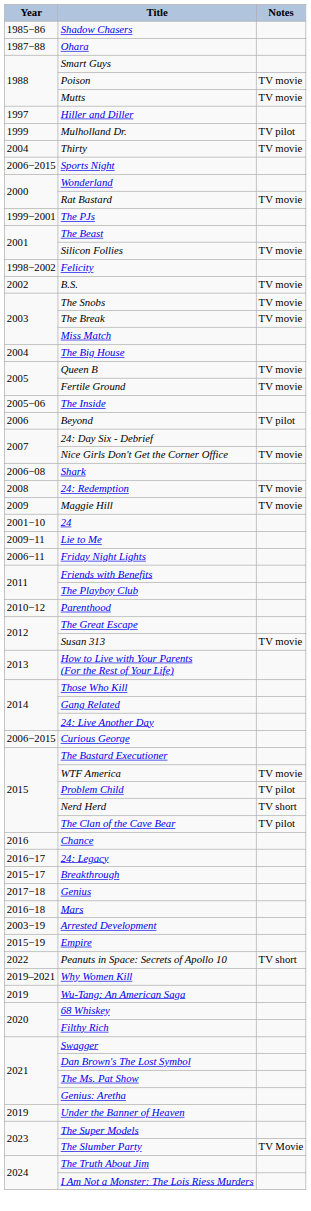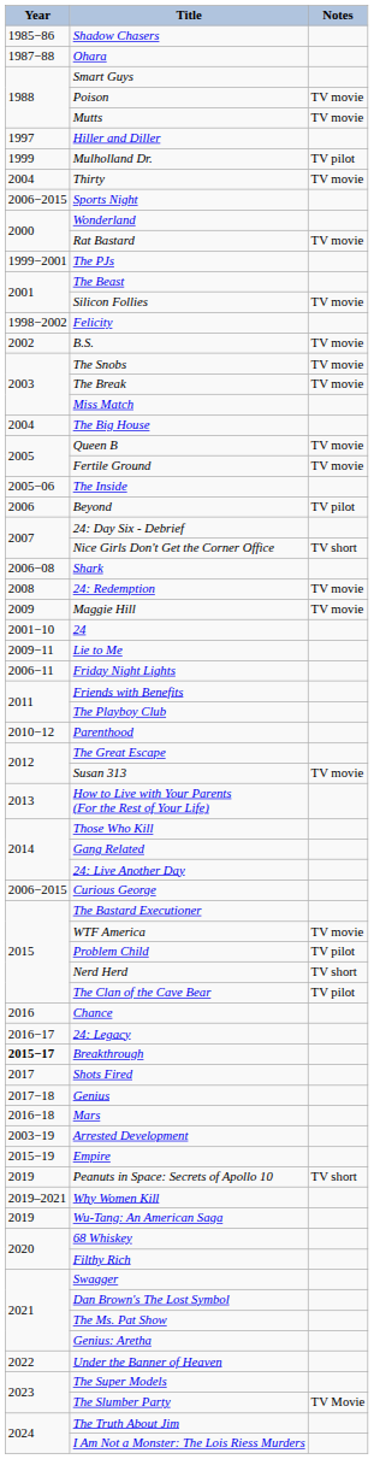 <table class="wikitable">
 <tr align="center">
 <th style="background:#B0C4DE;">Year</th>
 <th style="background:#B0C4DE;">Title</th>
 <th style="background:#B0C4DE;">Notes</th>
 </tr>
 <tr>
 <td>1985−86</td>
 <td><em><a href='#'>Shadow Chasers</a></em></td>
 <td></td>
 </tr>
 <tr>
 <td>1987−88</td>
 <td><em><a href='#'>Ohara</a></em></td>
 <td></td>
 </tr>
 <tr>
 <td rowspan=3>1988</td>
 <td><em>Smart Guys</em></td>
 <td></td>
 </tr>
 <tr>
 <td><em>Poison</em></td>
 <td>TV movie</td>
 </tr>
 <tr>
 <td><em>Mutts</em></td>
 <td>TV movie</td>
 </tr>
 <tr>
 <td>1997</td>
 <td><em><a href='#'>Hiller and Diller</a></em></td>
 <td></td>
 </tr>
 <tr>
 <td>1999</td>
 <td><em>Mulholland Dr.</em></td>
 <td>TV pilot</td>
 </tr>
 <tr>
 <td>2004</td>
 <td><em>Thirty</em></td>
 <td>TV movie</td>
 </tr>
 <tr>
 <td>2006−2015</td>
 <td><em><a href='#'>Sports Night</a></em></td>
 <td></td>
 </tr>
 <tr>
 <td rowspan=2>2000</td>
 <td><em><a href='#'>Wonderland</a></em></td>
 <td></td>
 </tr>
 <tr>
 <td><em>Rat Bastard</em></td>
 <td>TV movie</td>
 </tr>
 <tr>
 <td>1999−2001</td>
 <td><em><a href='#'>The PJs</a></em></td>
 <td></td>
 </tr>
 <tr>
 <td rowspan=2>2001</td>
 <td><em><a href='#'>The Beast</a></em></td>
 <td></td>
 </tr>
 <tr>
 <td><em>Silicon Follies</em></td>
 <td>TV movie</td>
 </tr>
 <tr>
 <td>1998−2002</td>
 <td><em><a href='#'>Felicity</a></em></td>
 <td></td>
 </tr>
 <tr>
 <td>2002</td>
 <td><em>B.S.</em></td>
 <td>TV movie</td>
 </tr>
 <tr>
 <td rowspan=3>2003</td>
 <td><em>The Snobs</em></td>
 <td>TV movie</td>
 </tr>
 <tr>
 <td><em>The Break</em></td>
 <td>TV movie</td>
 </tr>
 <tr>
 <td><em><a href='#'>Miss Match</a></em></td>
 <td></td>
 </tr>
 <tr>
 <td>2004</td>
 <td><em><a href='#'>The Big House</a></em></td>
 <td></td>
 </tr>
 <tr>
 <td rowspan=2>2005</td>
 <td><em>Queen B</em></td>
 <td>TV movie</td>
 </tr>
 <tr>
 <td><em>Fertile Ground</em></td>
 <td>TV movie</td>
 </tr>
 <tr>
 <td>2005−06</td>
 <td><em><a href='#'>The Inside</a></em></td>
 <td></td>
 </tr>
 <tr>
 <td>2006</td>
 <td><em>Beyond</em></td>
 <td>TV pilot</td>
 </tr>
 <tr>
 <td rowspan=2>2007</td>
 <td><em>24: Day Six - Debrief</em></td>
 <td></td>
 </tr>
 <tr>
 <td><em>Nice Girls Don't Get the Corner Office</em></td>
-<td>TV movie</td>
+<td>TV short</td>
 </tr>
 <tr>
 <td>2006−08</td>
 <td><em><a href='#'>Shark</a></em></td>
 <td></td>
 </tr>
 <tr>
 <td>2008</td>
 <td><em><a href='#'>24: Redemption</a></em></td>
 <td>TV movie</td>
 </tr>
 <tr>
 <td>2009</td>
 <td><em>Maggie Hill</em></td>
 <td>TV movie</td>
 </tr>
 <tr>
 <td>2001−10</td>
 <td><em><a href='#'>24</a></em></td>
 <td></td>
 </tr>
 <tr>
 <td>2009−11</td>
 <td><em><a href='#'>Lie to Me</a></em></td>
 <td></td>
 </tr>
 <tr>
 <td>2006−11</td>
 <td><em><a href='#'>Friday Night Lights</a></em></td>
 <td></td>
 </tr>
 <tr>
 <td rowspan=2>2011</td>
 <td><em><a href='#'>Friends with Benefits</a></em></td>
 <td></td>
 </tr>
 <tr>
 <td><em><a href='#'>The Playboy Club</a></em></td>
 <td></td>
 </tr>
 <tr>
 <td>2010−12</td>
 <td><em><a href='#'>Parenthood</a></em></td>
 <td></td>
 </tr>
 <tr>
 <td rowspan=2>2012</td>
 <td><em><a href='#'>The Great Escape</a></em></td>
 <td></td>
 </tr>
 <tr>
 <td><em>Susan 313</em></td>
 <td>TV movie</td>
 </tr>
 <tr>
 <td>2013</td>
 <td><em><a href='#'>How to Live with Your Parents<br>(For the Rest of Your Life)</a></em></td>
 <td></td>
 </tr>
 <tr>
 <td rowspan=3>2014</td>
 <td><em><a href='#'>Those Who Kill</a></em></td>
 <td></td>
 </tr>
 <tr>
 <td><em><a href='#'>Gang Related</a></em></td>
 <td></td>
 </tr>
 <tr>
 <td><em><a href='#'>24: Live Another Day</a></em></td>
 <td></td>
 </tr>
 <tr>
 <td>2006−2015</td>
 <td><em><a href='#'>Curious George</a></em></td>
 <td></td>
 </tr>
 <tr>
 <td rowspan=5>2015</td>
 <td><em><a href='#'>The Bastard Executioner</a></em></td>
 <td></td>
 </tr>
 <tr>
 <td><em>WTF America</em></td>
 <td>TV movie</td>
 </tr>
 <tr>
 <td><em><a href='#'>Problem Child</a></em></td>
 <td>TV pilot</td>
 </tr>
 <tr>
 <td><em>Nerd Herd</em></td>
 <td>TV short</td>
 </tr>
 <tr>
 <td><em><a href='#'>The Clan of the Cave Bear</a></em></td>
 <td>TV pilot</td>
 </tr>
 <tr>
 <td>2016</td>
 <td><em><a href='#'>Chance</a></em></td>
 <td></td>
 </tr>
 <tr>
 <td>2016−17</td>
 <td><em><a href='#'>24: Legacy</a></em></td>
 <td></td>
 </tr>
 <tr>
-<td>2015−17</td>
+<td><strong>2015−17</strong></td>
 <td><em><a href='#'>Breakthrough</a></em></td>
+<td></td>
+</tr>
+<tr>
+<td>2017</td>
+<td><em><a href='#'>Shots Fired</a></em></td>
 <td></td>
 </tr>
 <tr>
 <td>2017−18</td>
 <td><em><a href='#'>Genius</a></em></td>
 <td></td>
 </tr>
 <tr>
 <td>2016−18</td>
 <td><em><a href='#'>Mars</a></em></td>
 <td></td>
 </tr>
 <tr>
 <td>2003−19</td>
 <td><em><a href='#'>Arrested Development</a></em></td>
 <td></td>
 </tr>
 <tr>
 <td>2015−19</td>
 <td><em><a href='#'>Empire</a></em></td>
 <td></td>
 </tr>
 <tr>
-<td>2022</td>
+<td>2019</td>
 <td><em>Peanuts in Space: Secrets of Apollo 10</em></td>
 <td>TV short</td>
 </tr>
 <tr>
 <td>2019–2021</td>
 <td><em><a href='#'>Why Women Kill</a></em></td>
 <td></td>
 </tr>
 <tr>
 <td>2019</td>
 <td><em><a href='#'>Wu-Tang: An American Saga</a></em></td>
 <td></td>
 </tr>
 <tr>
 <td rowspan="2">2020</td>
 <td><em><a href='#'>68 Whiskey</a></em></td>
 <td></td>
 </tr>
 <tr>
 <td><em><a href='#'>Filthy Rich</a></em></td>
 <td></td>
 </tr>
 <tr>
 <td rowspan="4">2021</td>
 <td><em><a href='#'>Swagger</a></em></td>
 <td></td>
 </tr>
 <tr>
 <td><em><a href='#'>Dan Brown's The Lost Symbol</a></em></td>
 <td></td>
 </tr>
 <tr>
 <td><em><a href='#'>The Ms. Pat Show</a></em></td>
 <td></td>
 </tr>
 <tr>
 <td><em><a href='#'>Genius: Aretha</a></em></td>
 <td></td>
 </tr>
 <tr>
-<td>2019</td>
+<td>2022</td>
 <td><em><a href='#'>Under the Banner of Heaven</a></em></td>
 <td></td>
 </tr>
 <tr>
 <td rowspan=2>2023</td>
 <td><em><a href='#'>The Super Models</a></em></td>
 <td></td>
 </tr>
 <tr>
 <td><em><a href='#'>The Slumber Party</a></em></td>
 <td>TV Movie</td>
 </tr>
 <tr>
 <td rowspan=2>2024</td>
 <td><em><a href='#'>The Truth About Jim</a></em></td>
 <td></td>
 </tr>
 <tr>
 <td><em><a href='#'>I Am Not a Monster: The Lois Riess Murders</a></em></td>
 <td></td>
 </tr>
 </table>
